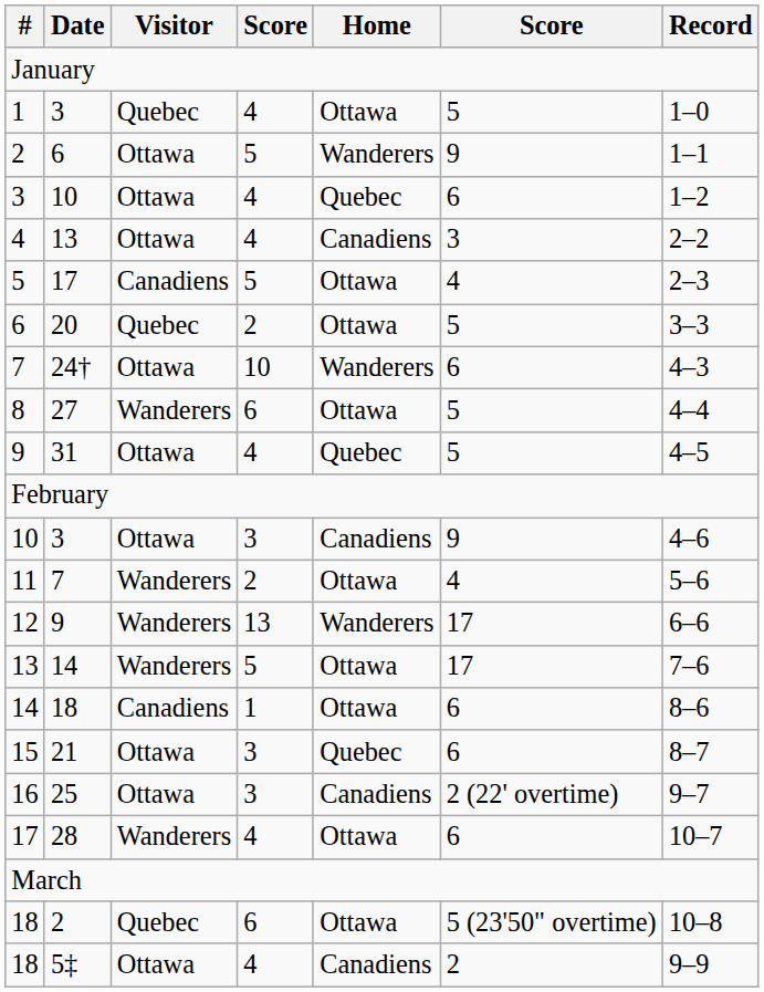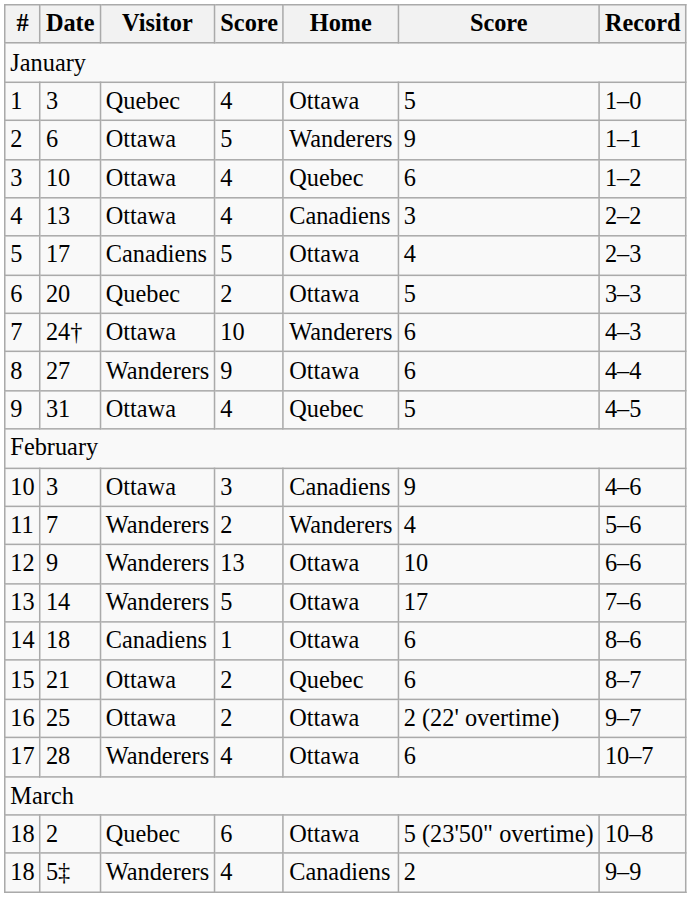 <table class="wikitable">
 <tr>
 <th>#</th>
 <th>Date</th>
 <th>Visitor</th>
 <th>Score</th>
 <th>Home</th>
 <th>Score</th>
 <th>Record</th>
 </tr>
 <tr>
 <td colspan=7>January</td>
 </tr>
 <tr>
 <td>1</td>
 <td>3</td>
 <td>Quebec</td>
 <td>4</td>
 <td>Ottawa</td>
 <td>5</td>
 <td>1–0</td>
 </tr>
 <tr>
 <td>2</td>
 <td>6</td>
 <td>Ottawa</td>
 <td>5</td>
 <td>Wanderers</td>
 <td>9</td>
 <td>1–1</td>
 </tr>
 <tr>
 <td>3</td>
 <td>10</td>
 <td>Ottawa</td>
 <td>4</td>
 <td>Quebec</td>
 <td>6</td>
 <td>1–2</td>
 </tr>
 <tr>
 <td>4</td>
 <td>13</td>
 <td>Ottawa</td>
 <td>4</td>
 <td>Canadiens</td>
 <td>3</td>
 <td>2–2</td>
 </tr>
 <tr>
 <td>5</td>
 <td>17</td>
 <td>Canadiens</td>
 <td>5</td>
 <td>Ottawa</td>
 <td>4</td>
 <td>2–3</td>
 </tr>
 <tr>
 <td>6</td>
 <td>20</td>
 <td>Quebec</td>
 <td>2</td>
 <td>Ottawa</td>
 <td>5</td>
 <td>3–3</td>
 </tr>
 <tr>
 <td>7</td>
 <td>24†</td>
 <td>Ottawa</td>
 <td>10</td>
 <td>Wanderers</td>
 <td>6</td>
 <td>4–3</td>
 </tr>
 <tr>
 <td>8</td>
 <td>27</td>
 <td>Wanderers</td>
+<td>9</td>
+<td>Ottawa</td>
 <td>6</td>
-<td>Ottawa</td>
-<td>5</td>
 <td>4–4</td>
 </tr>
 <tr>
 <td>9</td>
 <td>31</td>
 <td>Ottawa</td>
 <td>4</td>
 <td>Quebec</td>
 <td>5</td>
 <td>4–5</td>
 </tr>
 <tr>
 <td colspan=7>February</td>
 </tr>
 <tr>
 <td>10</td>
 <td>3</td>
 <td>Ottawa</td>
 <td>3</td>
 <td>Canadiens</td>
 <td>9</td>
 <td>4–6</td>
 </tr>
 <tr>
 <td>11</td>
 <td>7</td>
 <td>Wanderers</td>
 <td>2</td>
-<td>Ottawa</td>
+<td>Wanderers</td>
 <td>4</td>
 <td>5–6</td>
 </tr>
 <tr>
 <td>12</td>
 <td>9</td>
 <td>Wanderers</td>
 <td>13</td>
-<td>Wanderers</td>
-<td>17</td>
+<td>Ottawa</td>
+<td>10</td>
 <td>6–6</td>
 </tr>
 <tr>
 <td>13</td>
 <td>14</td>
 <td>Wanderers</td>
 <td>5</td>
 <td>Ottawa</td>
 <td>17</td>
 <td>7–6</td>
 </tr>
 <tr>
 <td>14</td>
 <td>18</td>
 <td>Canadiens</td>
 <td>1</td>
 <td>Ottawa</td>
 <td>6</td>
 <td>8–6</td>
 </tr>
 <tr>
 <td>15</td>
 <td>21</td>
 <td>Ottawa</td>
-<td>3</td>
+<td>2</td>
 <td>Quebec</td>
 <td>6</td>
 <td>8–7</td>
 </tr>
 <tr>
 <td>16</td>
 <td>25</td>
 <td>Ottawa</td>
-<td>3</td>
-<td>Canadiens</td>
+<td>2</td>
+<td>Ottawa</td>
 <td>2 (22' overtime)</td>
 <td>9–7</td>
 </tr>
 <tr>
 <td>17</td>
 <td>28</td>
 <td>Wanderers</td>
 <td>4</td>
 <td>Ottawa</td>
 <td>6</td>
 <td>10–7</td>
 </tr>
 <tr>
 <td colspan="7">March</td>
 </tr>
 <tr>
 <td>18</td>
 <td>2</td>
 <td>Quebec</td>
 <td>6</td>
 <td>Ottawa</td>
 <td>5 (23'50" overtime)</td>
 <td>10–8</td>
 </tr>
 <tr>
 <td>18</td>
 <td>5‡</td>
-<td>Ottawa</td>
+<td>Wanderers</td>
 <td>4</td>
 <td>Canadiens</td>
 <td>2</td>
 <td>9–9</td>
 </tr>
 <tr>
 </tr>
 </table>
